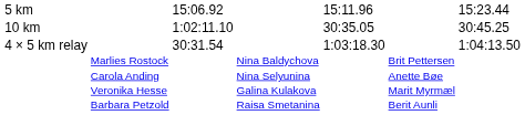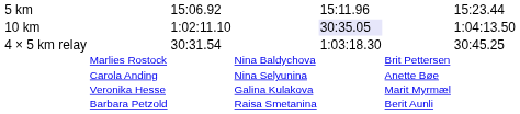 <table>
 <tr valign="top">
 <td>5 km<br></td>
 <td></td>
 <td>15:06.92</td>
 <td></td>
 <td>15:11.96</td>
 <td></td>
 <td>15:23.44</td>
 </tr>
 <tr valign="top">
 <td>10 km<br></td>
 <td></td>
 <td>1:02:11.10</td>
 <td></td>
-<td>30:35.05</td>
+<td style="background: lavender;">30:35.05</td>
 <td></td>
-<td>30:45.25</td>
+<td>1:04:13.50</td>
 </tr>
 <tr valign="top">
 <td>4 × 5 km relay<br></td>
 <td><br><small><a href='#'>Marlies Rostock</a><br><a href='#'>Carola Anding</a><br><a href='#'>Veronika Hesse</a><br><a href='#'>Barbara Petzold</a></small></td>
 <td>30:31.54</td>
 <td><br><small><a href='#'>Nina Baldychova</a><br><a href='#'>Nina Selyunina</a><br><a href='#'>Galina Kulakova</a><br><a href='#'>Raisa Smetanina</a></small></td>
 <td>1:03:18.30</td>
 <td><br><small><a href='#'>Brit Pettersen</a><br><a href='#'>Anette Bøe</a><br><a href='#'>Marit Myrmæl</a><br><a href='#'>Berit Aunli</a></small></td>
-<td>1:04:13.50</td>
+<td>30:45.25</td>
 </tr>
 </table>
